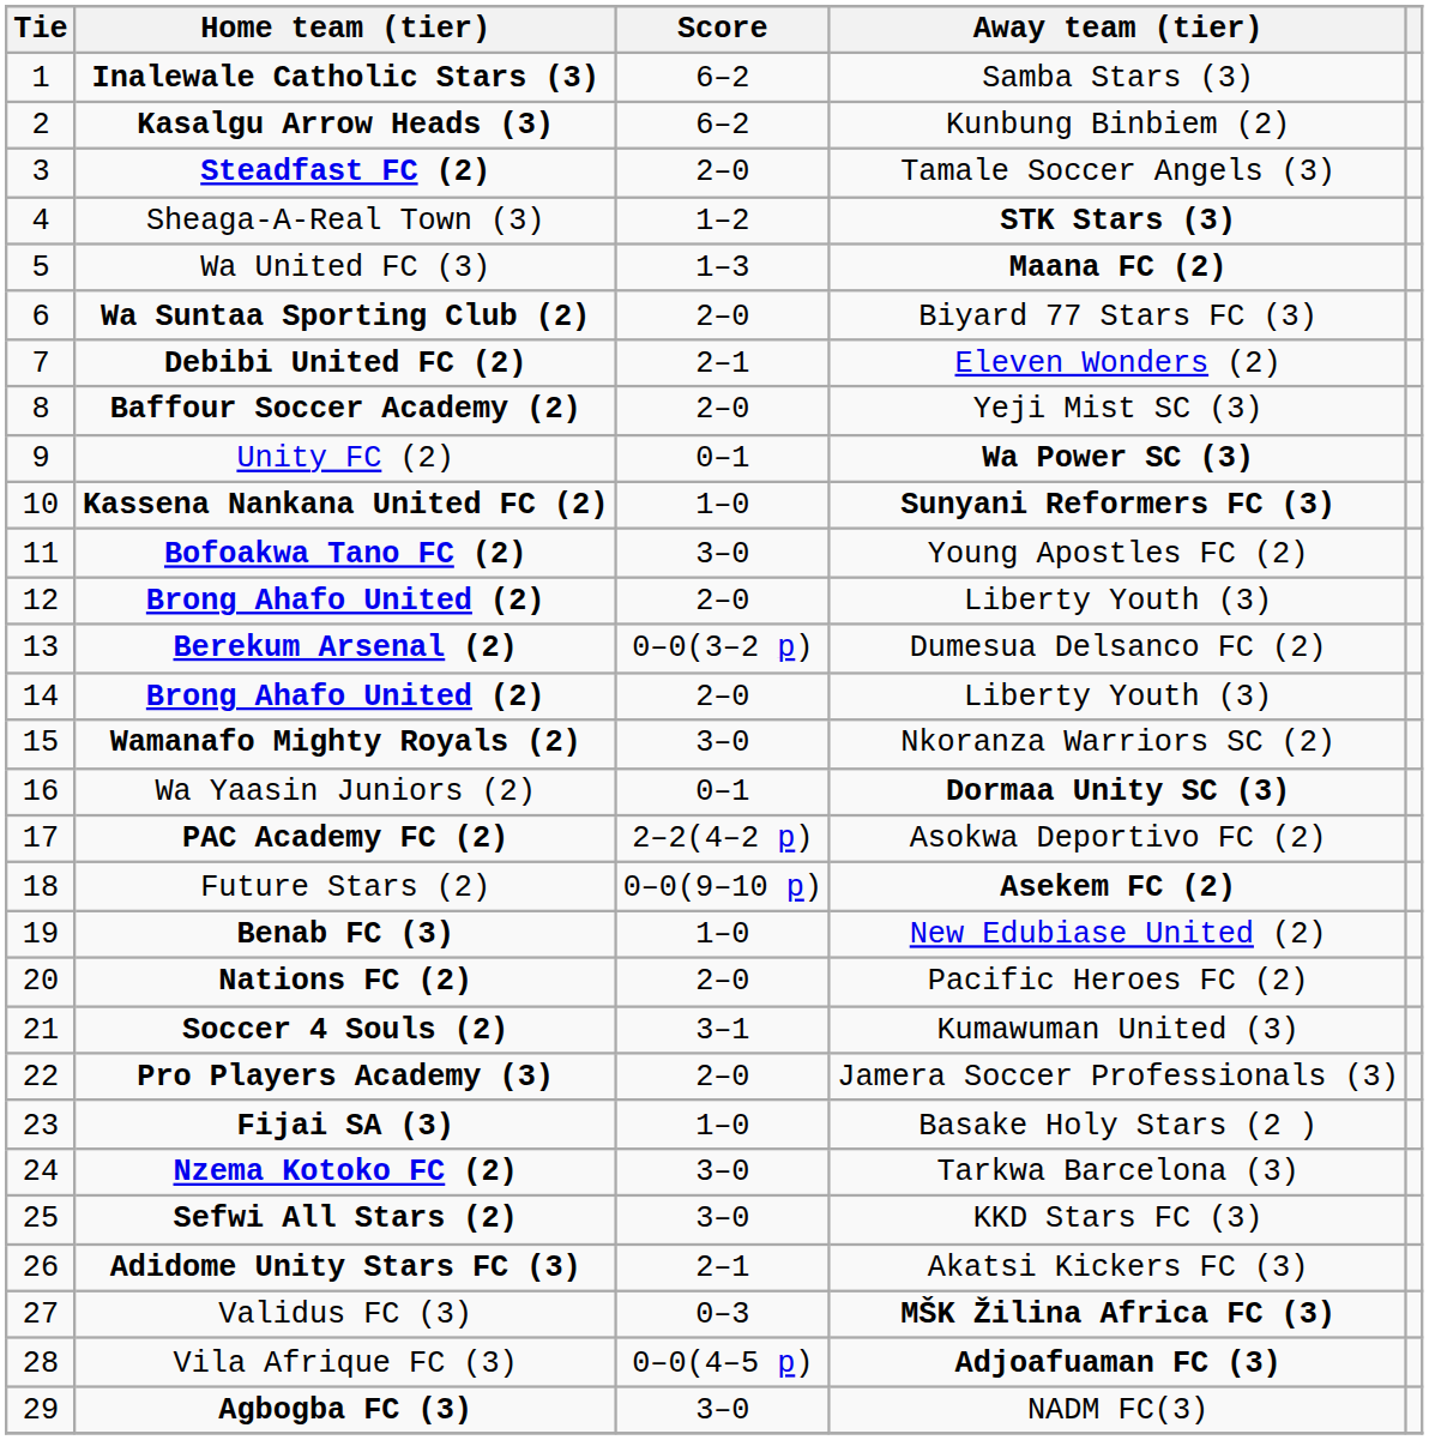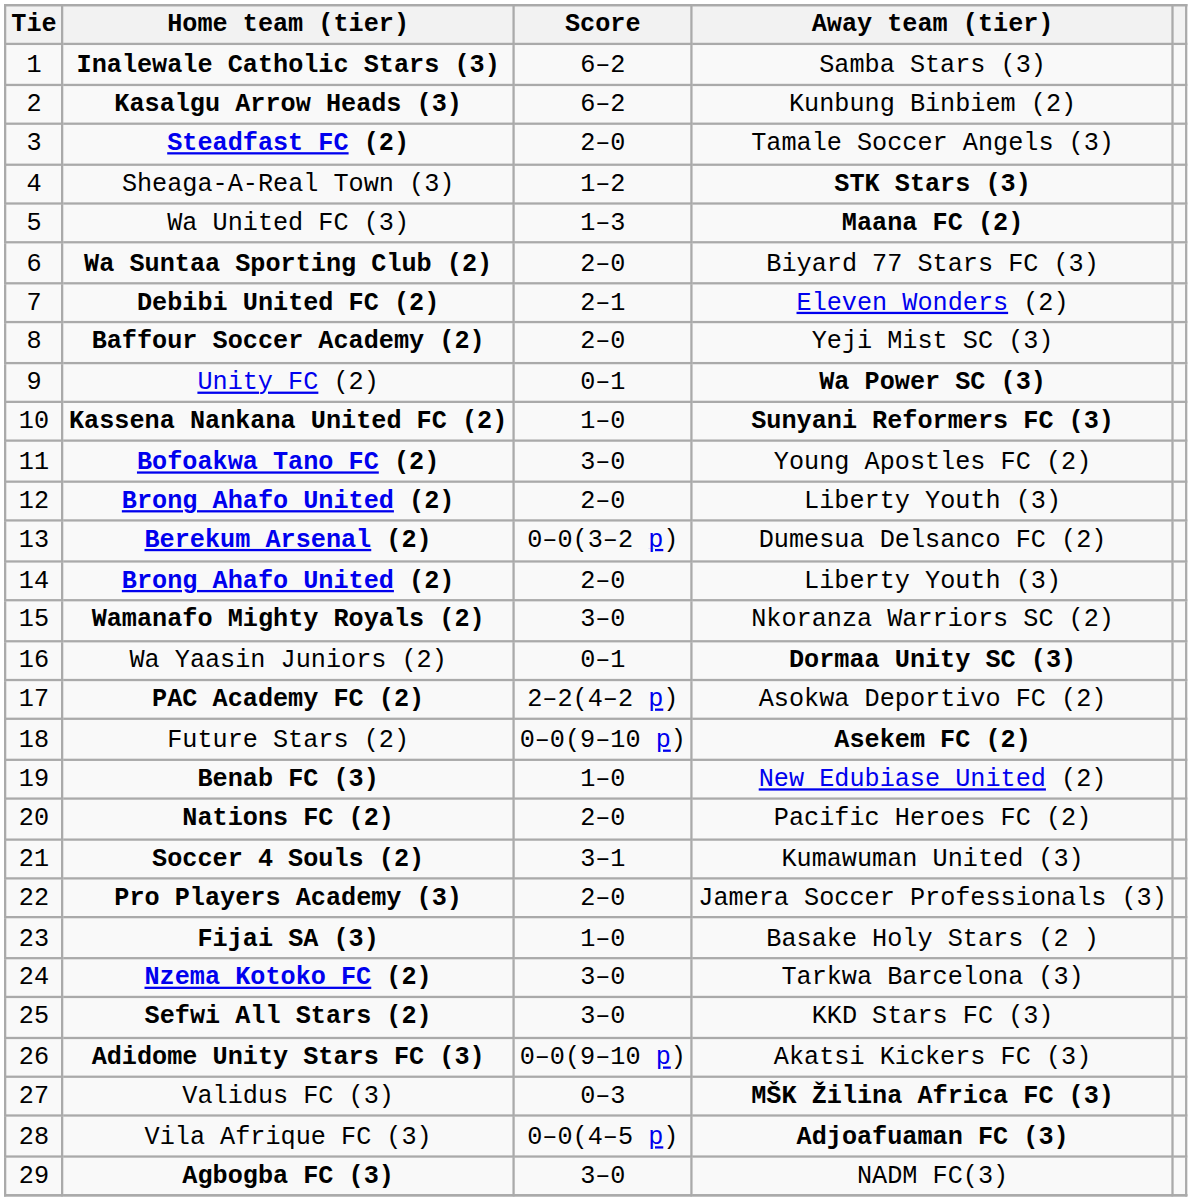 <table class="wikitable" style="text-align:center; font-size:85%">
 <tr>
 </tr>
 <tr>
 <th>Tie</th>
 <th>Home team (tier)</th>
 <th>Score</th>
 <th>Away team (tier)</th>
 <th></th>
 </tr>
 <tr>
 <td>1</td>
 <td><strong>Inalewale Catholic Stars (3)</strong></td>
 <td>6–2</td>
 <td>Samba  Stars (3)</td>
 <td></td>
 </tr>
 <tr>
 <td>2</td>
 <td><strong>Kasalgu Arrow Heads (3)</strong></td>
 <td>6–2</td>
 <td>Kunbung Binbiem (2)</td>
 <td></td>
 </tr>
 <tr>
 <td>3</td>
 <td><strong><a href='#'>Steadfast FC</a> (2)</strong></td>
 <td>2–0</td>
 <td>Tamale Soccer Angels (3)</td>
 <td></td>
 </tr>
 <tr>
 <td>4</td>
 <td>Sheaga-A-Real Town (3)</td>
 <td>1–2</td>
 <td><strong>STK Stars (3)</strong></td>
 <td></td>
 </tr>
 <tr>
 <td>5</td>
 <td>Wa United FC (3)</td>
 <td>1–3</td>
 <td><strong>Maana FC (2)</strong></td>
 <td></td>
 </tr>
 <tr>
 <td>6</td>
 <td><strong>Wa Suntaa Sporting Club (2)</strong></td>
 <td>2–0</td>
 <td>Biyard 77 Stars FC (3)</td>
 <td></td>
 </tr>
 <tr>
 <td>7</td>
 <td><strong>Debibi United FC (2)</strong></td>
 <td>2–1</td>
 <td><a href='#'>Eleven Wonders</a> (2)</td>
 <td></td>
 </tr>
 <tr>
 <td>8</td>
 <td><strong>Baffour Soccer Academy (2)</strong></td>
 <td>2–0</td>
 <td>Yeji Mist SC (3)</td>
 <td></td>
 </tr>
 <tr>
 <td>9</td>
 <td><a href='#'>Unity FC</a> (2)</td>
 <td>0–1</td>
 <td><strong>Wa Power SC (3)</strong></td>
 <td></td>
 </tr>
 <tr>
 <td>10</td>
 <td><strong>Kassena Nankana United FC (2)</strong></td>
 <td>1–0</td>
 <td><strong>Sunyani Reformers FC  (3)</strong></td>
 <td></td>
 </tr>
 <tr>
 <td>11</td>
 <td><strong><a href='#'>Bofoakwa Tano FC</a> (2)</strong></td>
 <td>3–0</td>
 <td>Young Apostles FC  (2)</td>
 <td></td>
 </tr>
 <tr>
 <td>12</td>
 <td><strong><a href='#'>Brong Ahafo United</a> (2)</strong></td>
 <td>2–0</td>
 <td>Liberty Youth (3)</td>
 <td></td>
 </tr>
 <tr>
 <td>13</td>
 <td><strong><a href='#'>Berekum Arsenal</a> (2)</strong></td>
 <td>0–0(3–2 <a href='#'>p</a>)</td>
 <td>Dumesua Delsanco FC  (2)</td>
 <td></td>
 </tr>
 <tr>
 <td>14</td>
 <td><strong><a href='#'>Brong Ahafo United</a> (2)</strong></td>
 <td>2–0</td>
 <td>Liberty Youth (3)</td>
 <td></td>
 </tr>
 <tr>
 <td>15</td>
 <td><strong>Wamanafo Mighty Royals (2)</strong></td>
 <td>3–0</td>
 <td>Nkoranza Warriors SC (2)</td>
 <td></td>
 </tr>
 <tr>
 <td>16</td>
 <td>Wa Yaasin Juniors (2)</td>
 <td>0–1</td>
 <td><strong>Dormaa Unity SC  (3)</strong></td>
 <td></td>
 </tr>
 <tr>
 <td>17</td>
 <td><strong>PAC Academy FC (2)</strong></td>
 <td>2–2(4–2 <a href='#'>p</a>)</td>
 <td>Asokwa Deportivo FC (2)</td>
 <td></td>
 </tr>
 <tr>
 <td>18</td>
 <td>Future Stars (2)</td>
 <td>0–0(9–10 <a href='#'>p</a>)</td>
 <td><strong>Asekem FC (2)</strong></td>
 <td></td>
 </tr>
 <tr>
 <td>19</td>
 <td><strong>Benab FC (3)</strong></td>
 <td>1–0</td>
 <td><a href='#'>New Edubiase United</a> (2)</td>
 <td></td>
 </tr>
 <tr>
 <td>20</td>
 <td><strong>Nations FC (2)</strong></td>
 <td>2–0</td>
 <td>Pacific Heroes FC (2)</td>
 <td></td>
 </tr>
 <tr>
 <td>21</td>
 <td><strong>Soccer 4 Souls (2)</strong></td>
 <td>3–1</td>
 <td>Kumawuman United (3)</td>
 <td></td>
 </tr>
 <tr>
 <td>22</td>
 <td><strong>Pro Players Academy (3)</strong></td>
 <td>2–0</td>
 <td>Jamera Soccer Professionals (3)</td>
 <td></td>
 </tr>
 <tr>
 <td>23</td>
 <td><strong>Fijai SA (3)</strong></td>
 <td>1–0</td>
 <td>Basake Holy Stars (2 )</td>
 <td></td>
 </tr>
 <tr>
 <td>24</td>
 <td><strong><a href='#'>Nzema Kotoko FC</a> (2)</strong></td>
 <td>3–0</td>
 <td>Tarkwa Barcelona (3)</td>
 <td></td>
 </tr>
 <tr>
 <td>25</td>
 <td><strong>Sefwi All Stars (2)</strong></td>
 <td>3–0</td>
 <td>KKD Stars FC (3)</td>
 <td></td>
 </tr>
 <tr>
 <td>26</td>
 <td><strong>Adidome Unity Stars FC (3)</strong></td>
-<td>2–1</td>
+<td>0–0(9–10 <a href='#'>p</a>)</td>
 <td>Akatsi Kickers FC (3)</td>
 <td></td>
 </tr>
 <tr>
 <td>27</td>
 <td>Validus FC  (3)</td>
 <td>0–3</td>
 <td><strong>MŠK Žilina Africa FC (3)</strong></td>
 <td></td>
 </tr>
 <tr>
 <td>28</td>
 <td>Vila Afrique FC  (3)</td>
 <td>0–0(4–5 <a href='#'>p</a>)</td>
 <td><strong>Adjoafuaman FC (3)</strong></td>
 <td></td>
 </tr>
 <tr>
 <td>29</td>
 <td><strong>Agbogba FC (3)</strong></td>
 <td>3–0</td>
 <td>NADM FC(3)</td>
 <td></td>
 </tr>
 <tr>
 </tr>
 </table>
